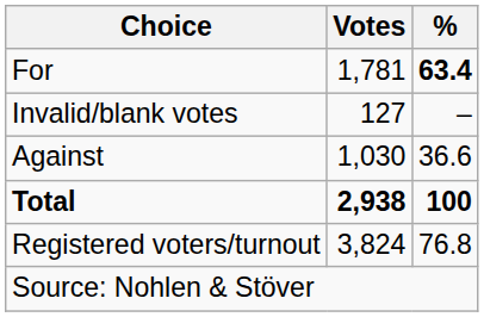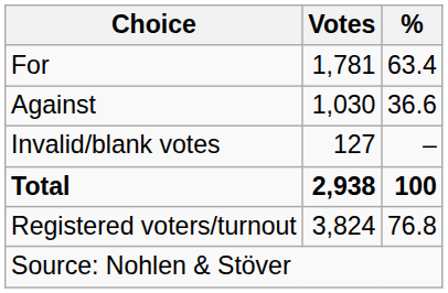 <table class=wikitable style=text-align:right>
 <tr>
 <th>Choice</th>
 <th>Votes</th>
 <th>%</th>
 </tr>
 <tr>
 <td align=left>For</td>
 <td>1,781</td>
-<td><strong>63.4</strong></td>
+<td>63.4</td>
+</tr>
+<tr>
+<td align=left>Against</td>
+<td>1,030</td>
+<td>36.6</td>
 </tr>
 <tr>
 <td align=left>Invalid/blank votes</td>
 <td>127</td>
 <td>–</td>
-</tr>
-<tr>
-<td align=left>Against</td>
-<td>1,030</td>
-<td>36.6</td>
 </tr>
 <tr>
 <td align=left><strong>Total</strong></td>
 <td><strong>2,938</strong></td>
 <td><strong>100</strong></td>
 </tr>
 <tr>
 <td align=left>Registered voters/turnout</td>
 <td>3,824</td>
 <td>76.8</td>
 </tr>
 <tr>
 <td align=left colspan=3>Source: Nohlen & Stöver</td>
 </tr>
 </table>
